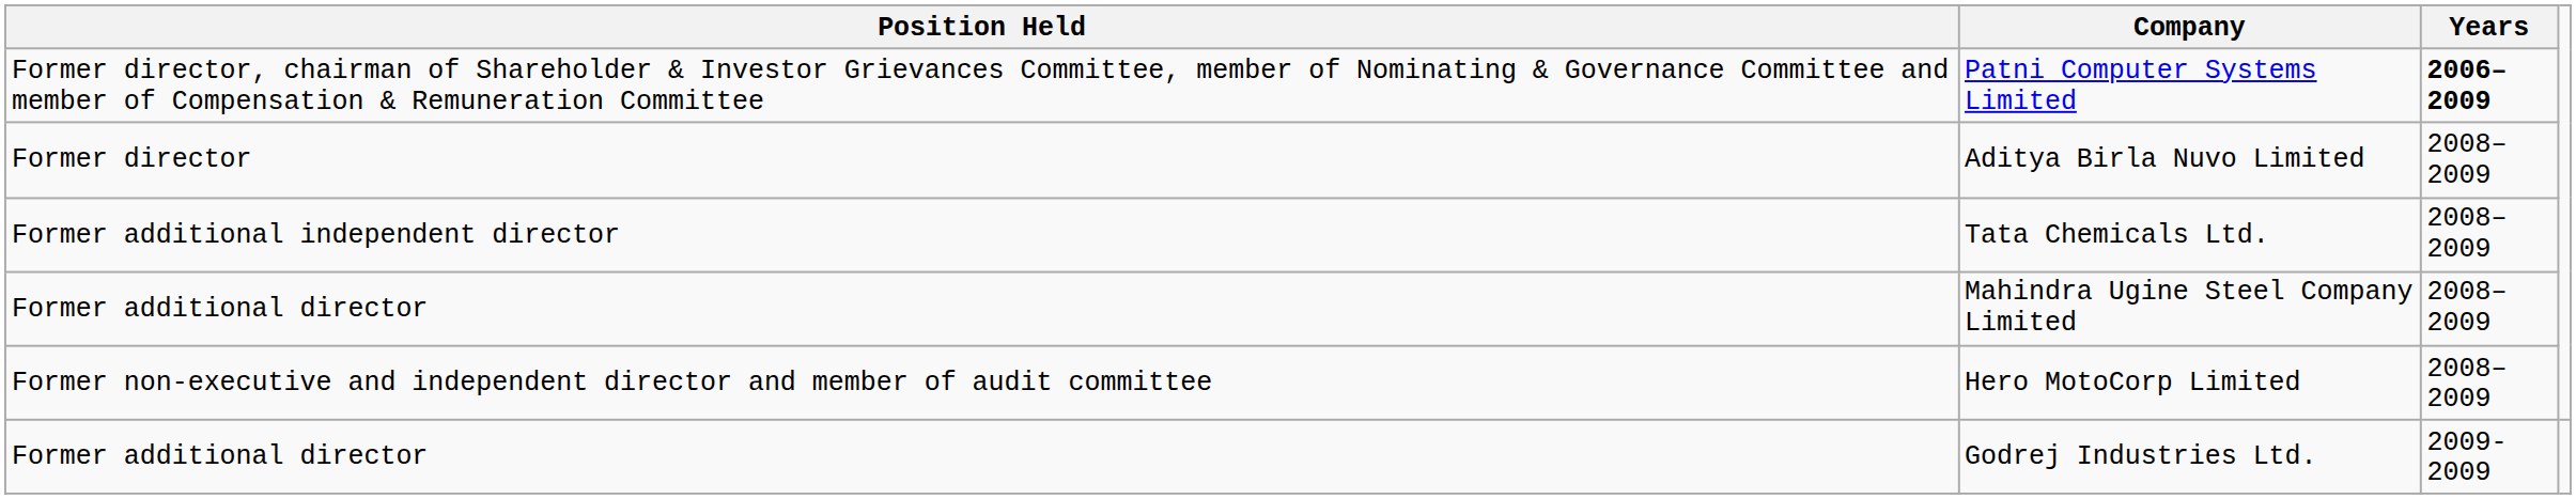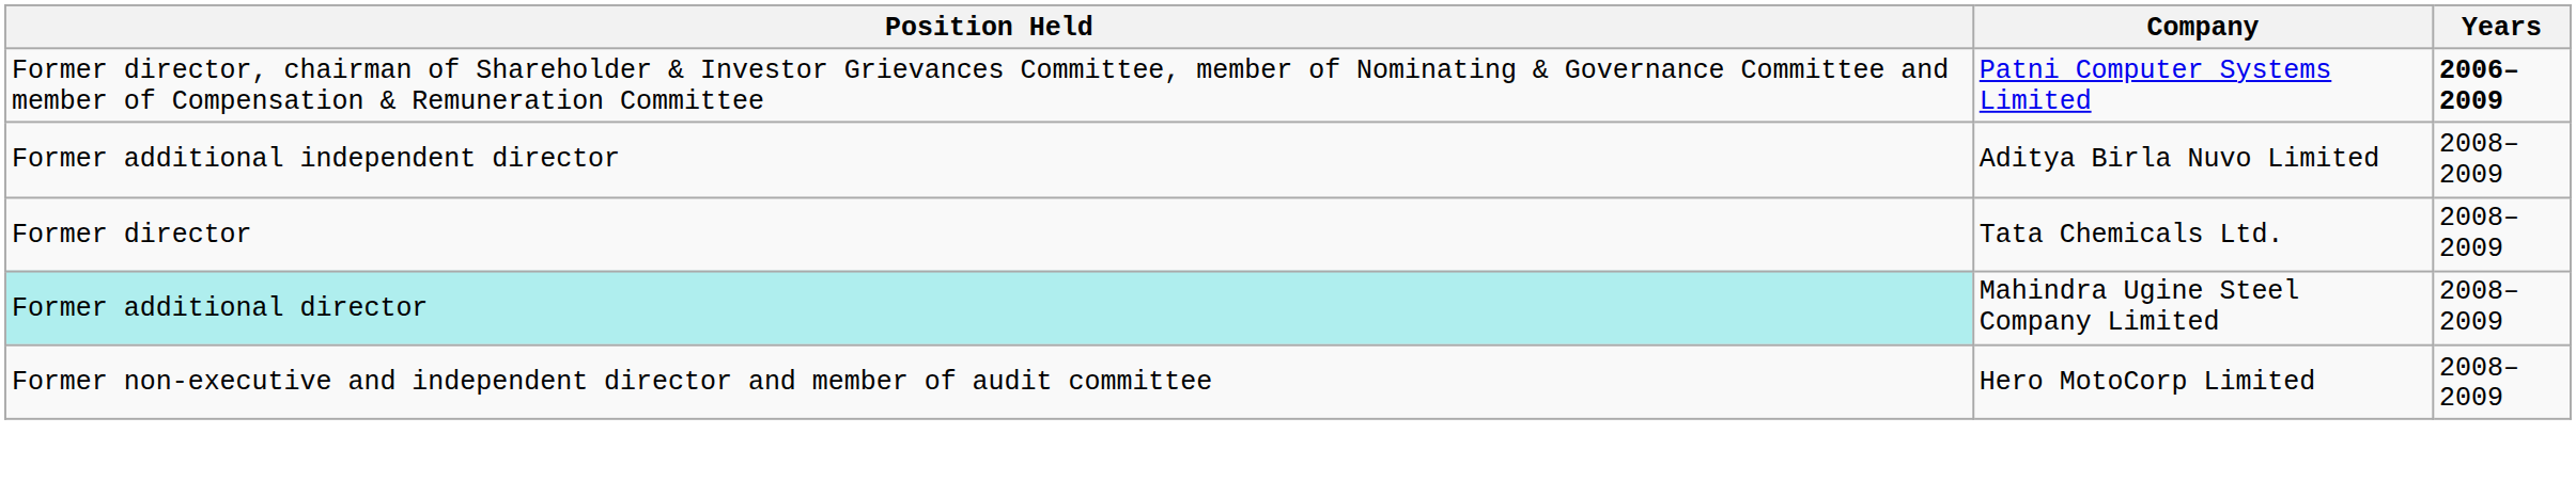 <table class="wikitable ">
 <tr>
 <th>Position Held</th>
 <th>Company</th>
 <th>Years</th>
 </tr>
 <tr>
 <td>Former director, chairman of Shareholder & Investor Grievances Committee, member of Nominating & Governance Committee and member of Compensation & Remuneration Committee</td>
 <td><a href='#'>Patni Computer Systems Limited</a></td>
 <td><strong>2006–2009</strong></td>
 </tr>
 <tr>
-<td>Former director</td>
+<td>Former additional independent director</td>
 <td>Aditya Birla Nuvo Limited</td>
 <td>2008–2009</td>
 </tr>
 <tr>
-<td>Former additional independent director</td>
+<td>Former director</td>
 <td>Tata Chemicals Ltd.</td>
 <td>2008–2009</td>
 </tr>
 <tr>
-<td>Former additional director</td>
+<td style="background: paleturquoise;">Former additional director</td>
 <td>Mahindra Ugine Steel Company Limited</td>
 <td>2008–2009</td>
 </tr>
 <tr>
 <td>Former non-executive and independent director and member of audit committee</td>
 <td>Hero MotoCorp Limited</td>
 <td>2008–2009</td>
 </tr>
-<tr>
-<td>Former additional director</td>
-<td>Godrej Industries Ltd.</td>
-<td>2009-2009</td>
-<td></td>
-</tr>
 </table>
